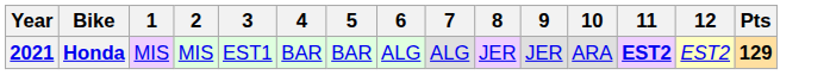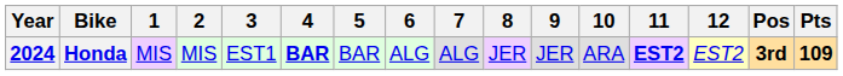 <table class="wikitable" style="text-align:center;">
 <tr>
 <th>Year</th>
 <th>Bike</th>
 <th>1</th>
 <th>2</th>
 <th>3</th>
 <th>4</th>
 <th>5</th>
 <th>6</th>
 <th>7</th>
 <th>8</th>
 <th>9</th>
 <th>10</th>
 <th>11</th>
 <th>12</th>
+<th>Pos</th>
 <th>Pts</th>
 </tr>
 <tr>
-<th><a href='#'>2021</a></th>
+<th><a href='#'>2024</a></th>
 <th><a href='#'>Honda</a></th>
 <td style="background:#efcfff;"><a href='#'>MIS</a><br></td>
 <td style="background:#dfffdf;"><a href='#'>MIS</a><br></td>
 <td style="background:#dfffdf;"><a href='#'>EST1</a><br></td>
-<td style="background:#dfffdf;"><a href='#'>BAR</a><br></td>
+<td style="background:#dfffdf;"><strong><a href='#'>BAR</a><br></strong></td>
 <td style="background:#dfffdf;"><a href='#'>BAR</a><br></td>
 <td style="background:#dfffdf;"><a href='#'>ALG</a><br></td>
 <td style="background:#dfdfdf;"><a href='#'>ALG</a><br></td>
 <td style="background:#efcfff;"><a href='#'>JER</a><br></td>
 <td style="background:#dfdfdf;"><a href='#'>JER</a><br></td>
 <td style="background:#dfdfdf;"><a href='#'>ARA</a><br></td>
 <td style="background:#efcfff;"><strong><a href='#'>EST2</a><br></strong></td>
 <td style="background:#ffffbf;"><em><a href='#'>EST2</a></em><br></td>
-<th style="background:#ffdf9f;">129</th>
+<th style="background:#ffdf9f;">3rd</th>
+<th style="background:#ffdf9f;">109</th>
 </tr>
 </table>
